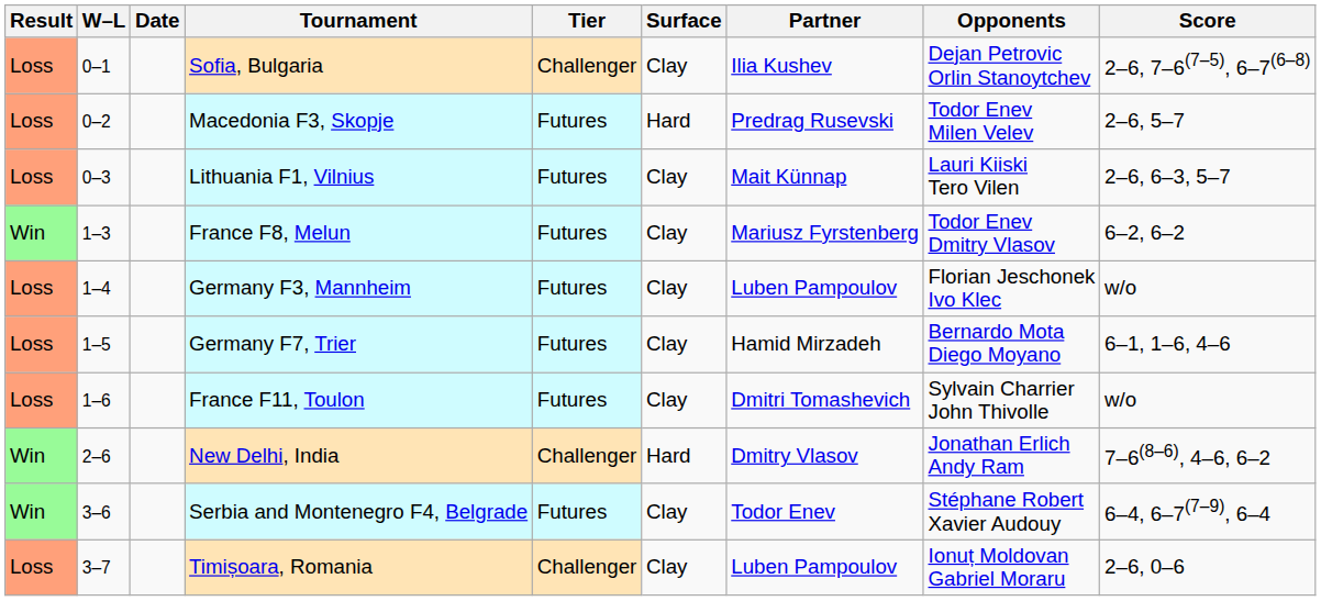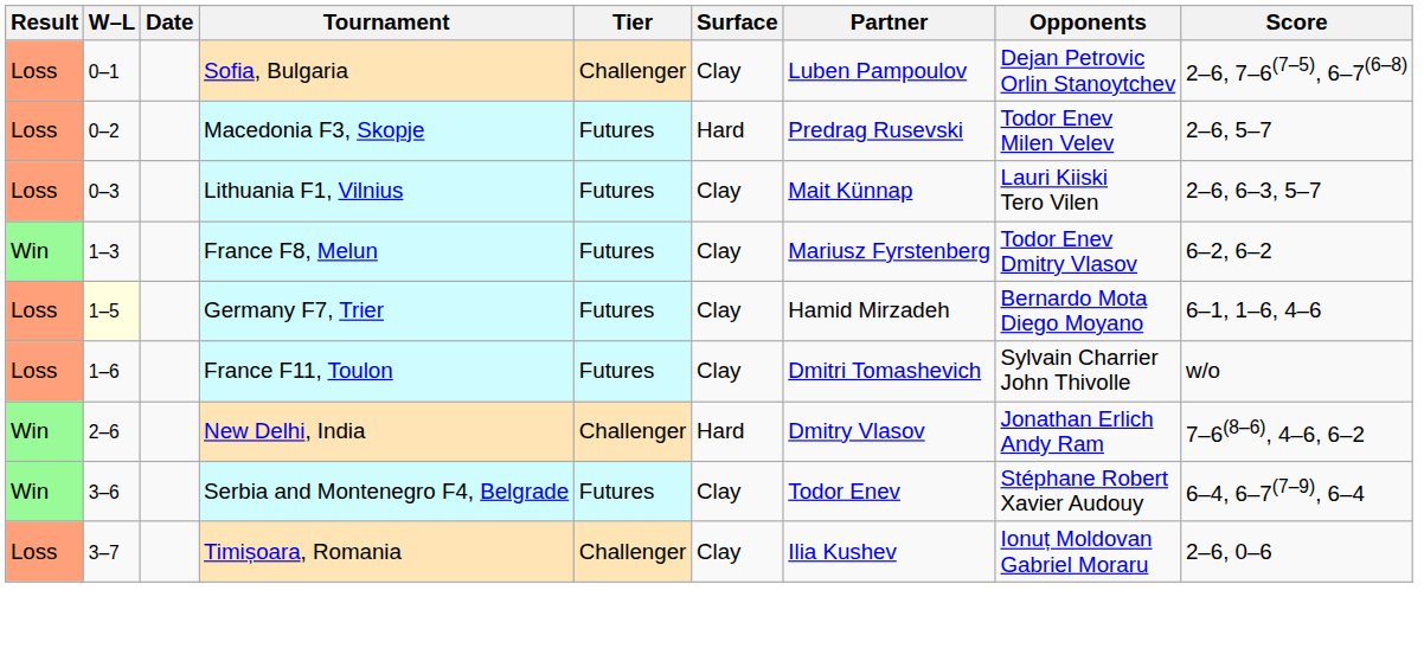 <table class="sortable wikitable">
 <tr>
 <th>Result</th>
 <th class="unsortable">W–L</th>
 <th>Date</th>
 <th>Tournament</th>
 <th>Tier</th>
 <th>Surface</th>
 <th>Partner</th>
 <th>Opponents</th>
 <th class="unsortable">Score</th>
 </tr>
 <tr>
 <td bgcolor=#FFA07A>Loss</td>
 <td><small>0–1</small></td>
 <td></td>
 <td style=background:moccasin;><a href='#'>Sofia</a>, Bulgaria</td>
 <td style=background:moccasin;>Challenger</td>
 <td>Clay</td>
-<td> <a href='#'>Ilia Kushev</a></td>
+<td> <a href='#'>Luben Pampoulov</a></td>
 <td> <a href='#'>Dejan Petrovic</a><br> <a href='#'>Orlin Stanoytchev</a></td>
 <td>2–6, 7–6<sup>(7–5)</sup>, 6–7<sup>(6–8)</sup></td>
 </tr>
 <tr>
 <td bgcolor=#FFA07A>Loss</td>
 <td><small>0–2</small></td>
 <td></td>
 <td style="background:#cffcff;">Macedonia F3, <a href='#'>Skopje</a></td>
 <td style="background:#cffcff;">Futures</td>
 <td>Hard</td>
 <td> <a href='#'>Predrag Rusevski</a></td>
 <td> <a href='#'>Todor Enev</a><br> <a href='#'>Milen Velev</a></td>
 <td>2–6, 5–7</td>
 </tr>
 <tr>
 <td bgcolor=#FFA07A>Loss</td>
 <td><small>0–3</small></td>
 <td></td>
 <td style="background:#cffcff;">Lithuania F1, <a href='#'>Vilnius</a></td>
 <td style="background:#cffcff;">Futures</td>
 <td>Clay</td>
 <td> <a href='#'>Mait Künnap</a></td>
 <td> <a href='#'>Lauri Kiiski</a><br> Tero Vilen</td>
 <td>2–6, 6–3, 5–7</td>
 </tr>
 <tr>
 <td bgcolor=#98fb98>Win</td>
 <td><small>1–3</small></td>
 <td></td>
 <td style="background:#cffcff;">France F8, <a href='#'>Melun</a></td>
 <td style="background:#cffcff;">Futures</td>
 <td>Clay</td>
 <td> <a href='#'>Mariusz Fyrstenberg</a></td>
 <td> <a href='#'>Todor Enev</a><br> <a href='#'>Dmitry Vlasov</a></td>
 <td>6–2, 6–2</td>
 </tr>
 <tr>
 <td bgcolor=#FFA07A>Loss</td>
-<td><small>1–4</small></td>
-<td></td>
-<td style="background:#cffcff;">Germany F3, <a href='#'>Mannheim</a></td>
-<td style="background:#cffcff;">Futures</td>
-<td>Clay</td>
-<td> <a href='#'>Luben Pampoulov</a></td>
-<td> Florian Jeschonek<br> <a href='#'>Ivo Klec</a></td>
-<td>w/o</td>
-</tr>
-<tr>
-<td bgcolor=#FFA07A>Loss</td>
-<td><small>1–5</small></td>
+<td style="background: lightyellow;"><small>1–5</small></td>
 <td></td>
 <td style="background:#cffcff;">Germany F7, <a href='#'>Trier</a></td>
 <td style="background:#cffcff;">Futures</td>
 <td>Clay</td>
 <td> Hamid Mirzadeh</td>
 <td> <a href='#'>Bernardo Mota</a><br> <a href='#'>Diego Moyano</a></td>
 <td>6–1, 1–6, 4–6</td>
 </tr>
 <tr>
 <td bgcolor=#FFA07A>Loss</td>
 <td><small>1–6</small></td>
 <td></td>
 <td style="background:#cffcff;">France F11, <a href='#'>Toulon</a></td>
 <td style="background:#cffcff;">Futures</td>
 <td>Clay</td>
 <td> <a href='#'>Dmitri Tomashevich</a></td>
 <td> Sylvain Charrier<br> John Thivolle</td>
 <td>w/o</td>
 </tr>
 <tr>
 <td bgcolor=#98fb98>Win</td>
 <td><small>2–6</small></td>
 <td></td>
 <td style=background:moccasin;><a href='#'>New Delhi</a>, India</td>
 <td style=background:moccasin;>Challenger</td>
 <td>Hard</td>
 <td> <a href='#'>Dmitry Vlasov</a></td>
 <td> <a href='#'>Jonathan Erlich</a><br> <a href='#'>Andy Ram</a></td>
 <td>7–6<sup>(8–6)</sup>, 4–6, 6–2</td>
 </tr>
 <tr>
 <td bgcolor=#98fb98>Win</td>
 <td><small>3–6</small></td>
 <td></td>
 <td style="background:#cffcff;">Serbia and Montenegro F4, <a href='#'>Belgrade</a></td>
 <td style="background:#cffcff;">Futures</td>
 <td>Clay</td>
 <td> <a href='#'>Todor Enev</a></td>
 <td> <a href='#'>Stéphane Robert</a><br> Xavier Audouy</td>
 <td>6–4, 6–7<sup>(7–9)</sup>, 6–4</td>
 </tr>
 <tr>
 <td bgcolor=#FFA07A>Loss</td>
 <td><small>3–7</small></td>
 <td></td>
 <td style=background:moccasin;><a href='#'>Timișoara</a>, Romania</td>
 <td style=background:moccasin;>Challenger</td>
 <td>Clay</td>
-<td> <a href='#'>Luben Pampoulov</a></td>
+<td> <a href='#'>Ilia Kushev</a></td>
 <td> <a href='#'>Ionuț Moldovan</a><br> <a href='#'>Gabriel Moraru</a></td>
 <td>2–6, 0–6</td>
 </tr>
 </table>
